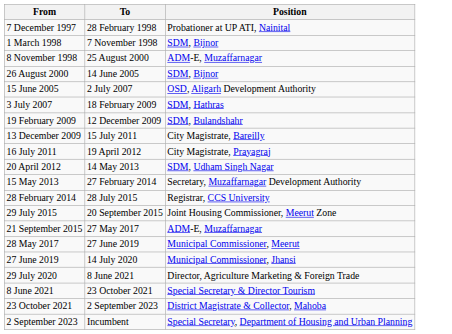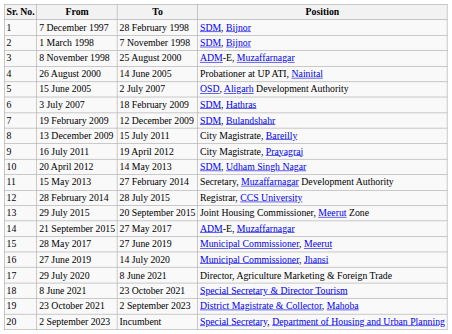 <table class="wikitable sortable">
 <tr>
+<th>Sr. No.</th>
 <th>From</th>
 <th>To</th>
 <th>Position</th>
 </tr>
 <tr>
+<td>1</td>
 <td>7 December 1997</td>
 <td>28 February 1998</td>
-<td>Probationer at UP ATI, <a href='#'>Nainital</a></td>
+<td><a href='#'>SDM</a>, <a href='#'>Bijnor</a></td>
 </tr>
 <tr>
+<td>2</td>
 <td>1 March 1998</td>
 <td>7 November 1998</td>
 <td><a href='#'>SDM</a>, <a href='#'>Bijnor</a></td>
 </tr>
 <tr>
+<td>3</td>
 <td>8 November 1998</td>
 <td>25 August 2000</td>
 <td><a href='#'>ADM</a>-E, <a href='#'>Muzaffarnagar</a></td>
 </tr>
 <tr>
+<td>4</td>
 <td>26 August 2000</td>
 <td>14 June 2005</td>
-<td><a href='#'>SDM</a>, <a href='#'>Bijnor</a></td>
+<td>Probationer at UP ATI, <a href='#'>Nainital</a></td>
 </tr>
 <tr>
+<td>5</td>
 <td>15 June 2005</td>
 <td>2 July 2007</td>
 <td><a href='#'>OSD</a>, <a href='#'>Aligarh</a> Development Authority</td>
 </tr>
 <tr>
+<td>6</td>
 <td>3 July 2007</td>
 <td>18 February 2009</td>
 <td><a href='#'>SDM</a>, <a href='#'>Hathras</a></td>
 </tr>
 <tr>
+<td>7</td>
 <td>19 February 2009</td>
 <td>12 December 2009</td>
 <td><a href='#'>SDM</a>, <a href='#'>Bulandshahr</a></td>
 </tr>
 <tr>
+<td>8</td>
 <td>13 December 2009</td>
 <td>15 July 2011</td>
 <td>City Magistrate, <a href='#'>Bareilly</a></td>
 </tr>
 <tr>
+<td>9</td>
 <td>16 July 2011</td>
 <td>19 April 2012</td>
 <td>City Magistrate, <a href='#'>Prayagraj</a></td>
 </tr>
 <tr>
+<td>10</td>
 <td>20 April 2012</td>
 <td>14 May 2013</td>
 <td><a href='#'>SDM</a>, <a href='#'>Udham Singh Nagar</a></td>
 </tr>
 <tr>
+<td>11</td>
 <td>15 May 2013</td>
 <td>27 February 2014</td>
 <td>Secretary, <a href='#'>Muzaffarnagar</a> Development Authority</td>
 </tr>
 <tr>
+<td>12</td>
 <td>28 February 2014</td>
 <td>28 July 2015</td>
 <td>Registrar, <a href='#'>CCS University</a></td>
 </tr>
 <tr>
+<td>13</td>
 <td>29 July 2015</td>
 <td>20 September 2015</td>
 <td>Joint Housing Commissioner, <a href='#'>Meerut</a> Zone</td>
 </tr>
 <tr>
+<td>14</td>
 <td>21 September 2015</td>
 <td>27 May 2017</td>
 <td><a href='#'>ADM</a>-E, <a href='#'>Muzaffarnagar</a></td>
 </tr>
 <tr>
+<td>15</td>
 <td>28 May 2017</td>
 <td>27 June 2019</td>
 <td><a href='#'>Municipal Commissioner</a>, <a href='#'>Meerut</a></td>
 </tr>
 <tr>
+<td>16</td>
 <td>27 June 2019</td>
 <td>14 July 2020</td>
 <td><a href='#'>Municipal Commissioner</a>, <a href='#'>Jhansi</a></td>
 </tr>
 <tr>
+<td>17</td>
 <td>29 July 2020</td>
 <td>8 June 2021</td>
 <td>Director, Agriculture Marketing & Foreign Trade</td>
 </tr>
 <tr>
+<td>18</td>
 <td>8 June 2021</td>
 <td>23 October 2021</td>
 <td><a href='#'>Special Secretary & Director Tourism</a></td>
 </tr>
 <tr>
+<td>19</td>
 <td>23 October 2021</td>
 <td>2 September 2023</td>
 <td><a href='#'>District Magistrate & Collector</a>, <a href='#'>Mahoba</a></td>
 </tr>
 <tr>
+<td>20</td>
 <td>2 September 2023</td>
 <td>Incumbent</td>
 <td><a href='#'>Special Secretary</a>, <a href='#'>Department of Housing and Urban Planning</a></td>
 </tr>
 </table>
